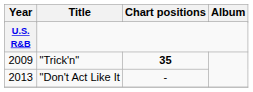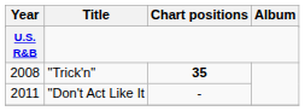 <table class="wikitable">
 <tr>
 <th rowspan="2">Year</th>
 <th rowspan="2">Title</th>
 <th colspan="1">Chart positions</th>
 <th rowspan="2">Album</th>
 </tr>
 <tr>
 </tr>
 <tr bgcolor="#DDDDDD">
 <th width="40"><small><a href='#'>U.S. R&B</a></small></th>
 </tr>
 <tr>
-<td align="center" rowspan="1">2009</td>
+<td align="center" rowspan="1">2008</td>
 <td align="left">"Trick'n"</td>
 <td align="center"><strong>35</strong></td>
 <td align="center" rowspan="2"></td>
 </tr>
 <tr>
-<td align="center" rowspan="1">2013</td>
+<td align="center" rowspan="1">2011</td>
 <td align="left">"Don't Act Like It</td>
 <td align="center">-</td>
 </tr>
 <tr>
 </tr>
 </table>
